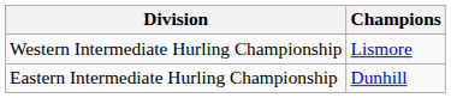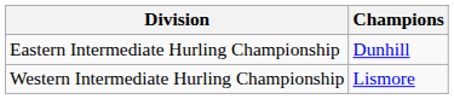 <table class="wikitable">
 <tr>
 <th>Division</th>
 <th>Champions</th>
 </tr>
 <tr>
+<td>Eastern Intermediate Hurling Championship</td>
+<td><a href='#'>Dunhill</a></td>
+</tr>
+<tr>
 <td>Western Intermediate Hurling Championship</td>
 <td><a href='#'>Lismore</a></td>
 </tr>
-<tr>
-<td>Eastern Intermediate Hurling Championship</td>
-<td><a href='#'>Dunhill</a></td>
-</tr>
 </table>
